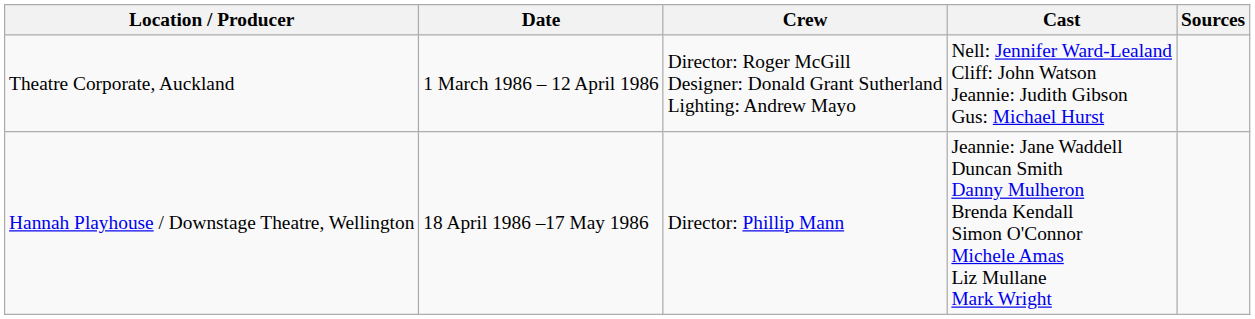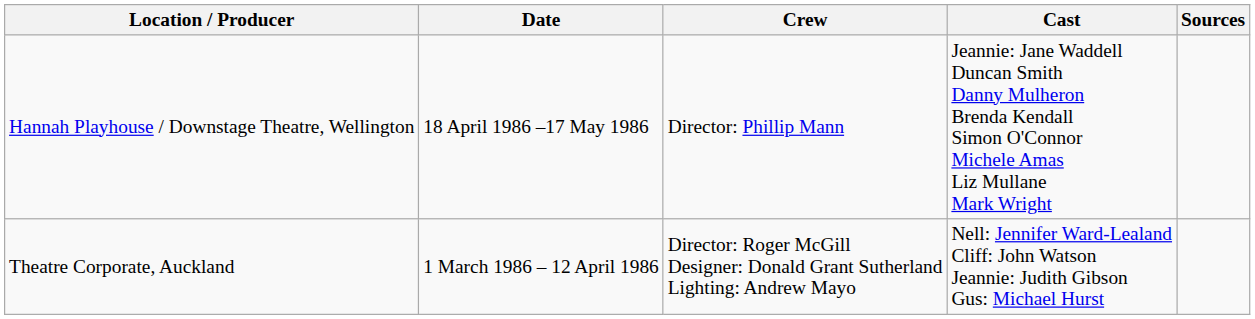 <table class="wikitable">
 <tr>
 <th>Location / Producer</th>
 <th>Date</th>
 <th>Crew</th>
 <th>Cast</th>
 <th>Sources</th>
 </tr>
 <tr>
+<td><a href='#'>Hannah Playhouse</a> / Downstage Theatre, Wellington</td>
+<td>18 April 1986 –17 May 1986</td>
+<td>Director: <a href='#'>Phillip Mann</a></td>
+<td>Jeannie: Jane Waddell<br>Duncan Smith<br><a href='#'>Danny Mulheron</a><br>Brenda Kendall<br>Simon O'Connor<br><a href='#'>Michele Amas</a><br>Liz Mullane<br><a href='#'>Mark Wright</a></td>
+<td></td>
+</tr>
+<tr>
 <td>Theatre Corporate, Auckland</td>
 <td>1 March 1986 – 12 April 1986</td>
 <td>Director: Roger McGill<br>Designer: Donald Grant Sutherland<br>Lighting: Andrew Mayo</td>
 <td>Nell: <a href='#'>Jennifer Ward-Lealand</a><br>Cliff: John Watson<br>Jeannie: Judith Gibson<br>Gus: <a href='#'>Michael Hurst</a></td>
 <td></td>
 </tr>
-<tr>
-<td><a href='#'>Hannah Playhouse</a> / Downstage Theatre, Wellington</td>
-<td>18 April 1986 –17 May 1986</td>
-<td>Director: <a href='#'>Phillip Mann</a></td>
-<td>Jeannie: Jane Waddell<br>Duncan Smith<br><a href='#'>Danny Mulheron</a><br>Brenda Kendall<br>Simon O'Connor<br><a href='#'>Michele Amas</a><br>Liz Mullane<br><a href='#'>Mark Wright</a></td>
-<td></td>
-</tr>
 </table>
